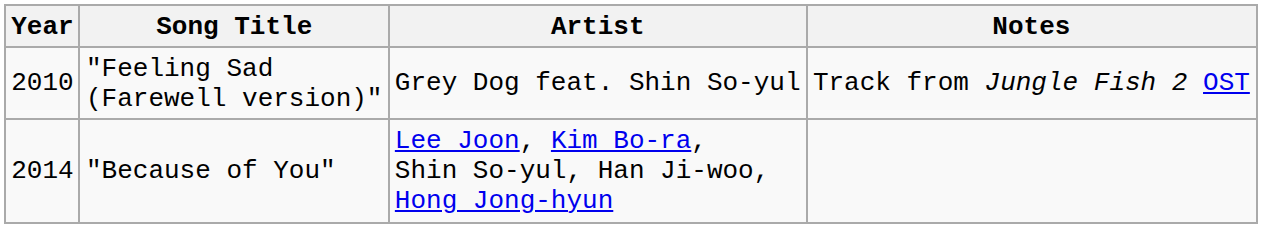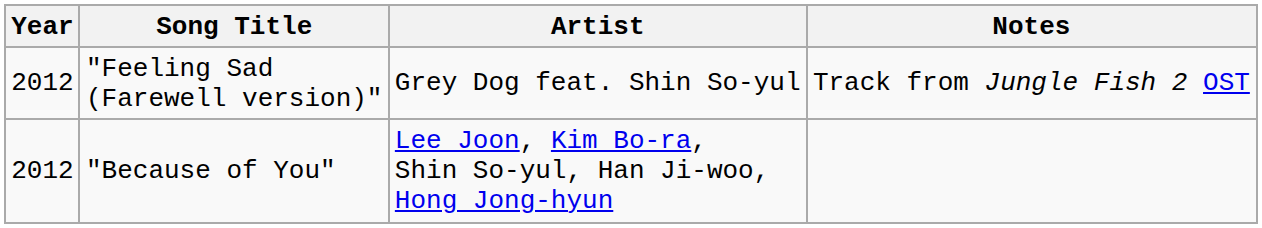 <table class="wikitable sortable" border="1">
 <tr>
 <th>Year</th>
 <th>Song Title</th>
 <th>Artist</th>
 <th class="unsortable">Notes</th>
 </tr>
 <tr>
-<td>2010</td>
+<td>2012</td>
 <td>"Feeling Sad <br> (Farewell version)"</td>
 <td>Grey Dog feat. Shin So-yul</td>
 <td>Track from <em>Jungle Fish 2</em> <a href='#'>OST</a></td>
 </tr>
 <tr>
-<td>2014</td>
+<td>2012</td>
 <td>"Because of You" </td>
 <td><a href='#'>Lee Joon</a>, <a href='#'>Kim Bo-ra</a>, <br> Shin So-yul, Han Ji-woo, <br> <a href='#'>Hong Jong-hyun</a></td>
 <td></td>
 </tr>
 <tr>
 </tr>
 </table>
